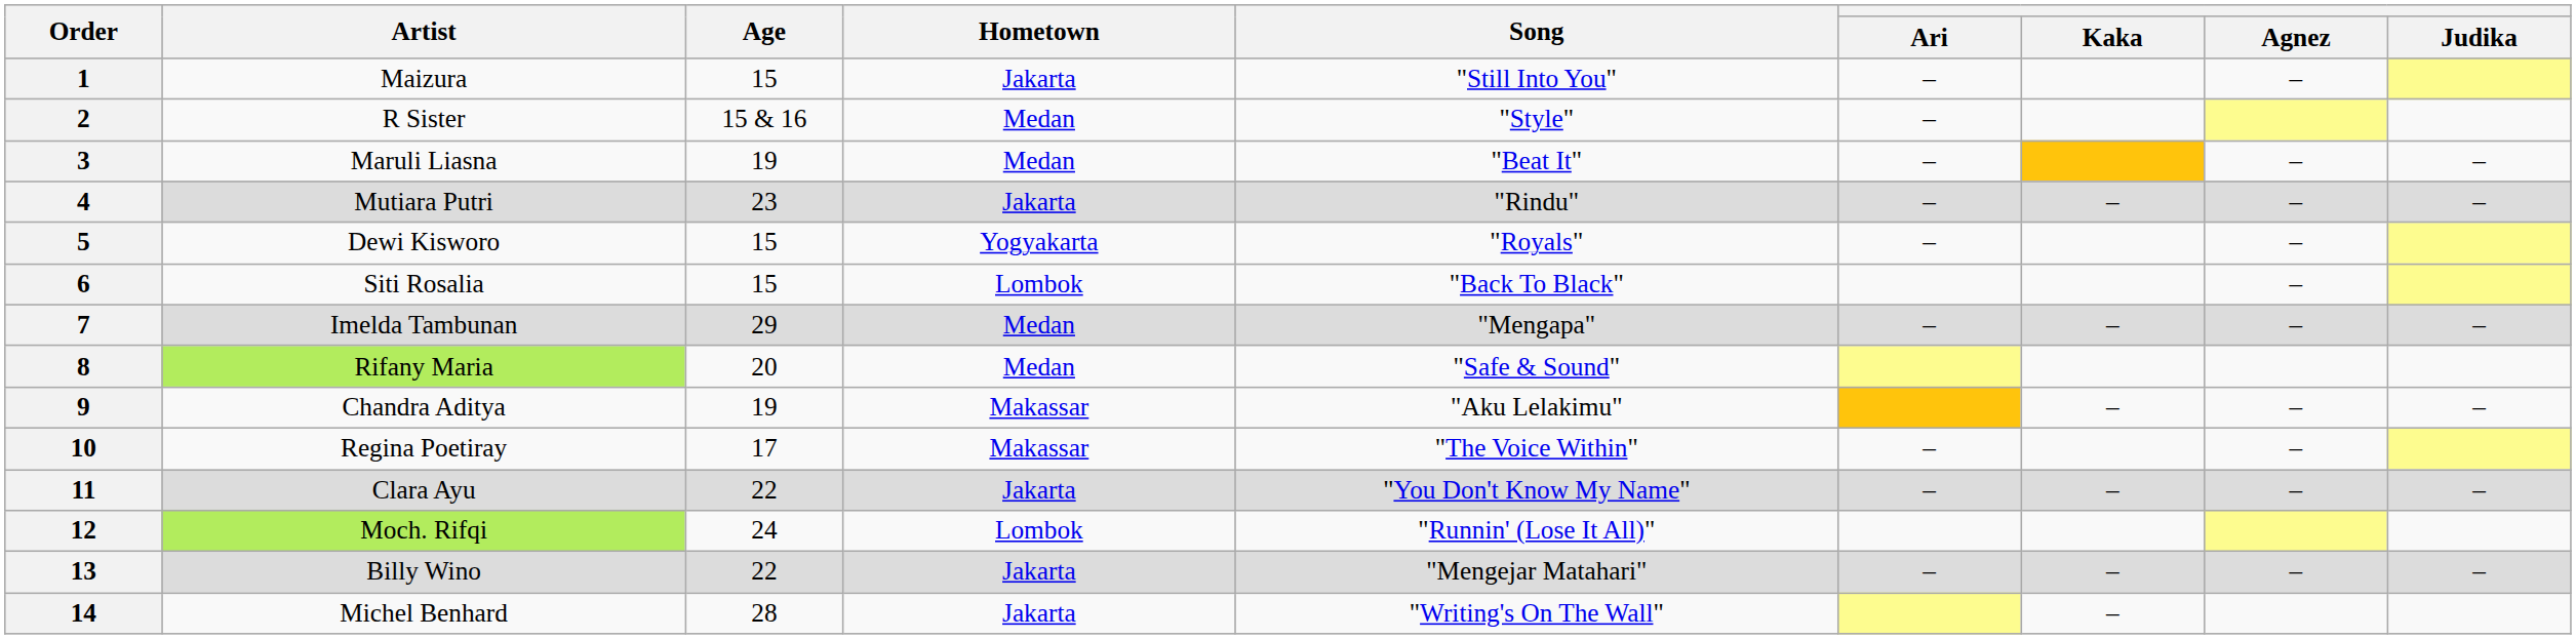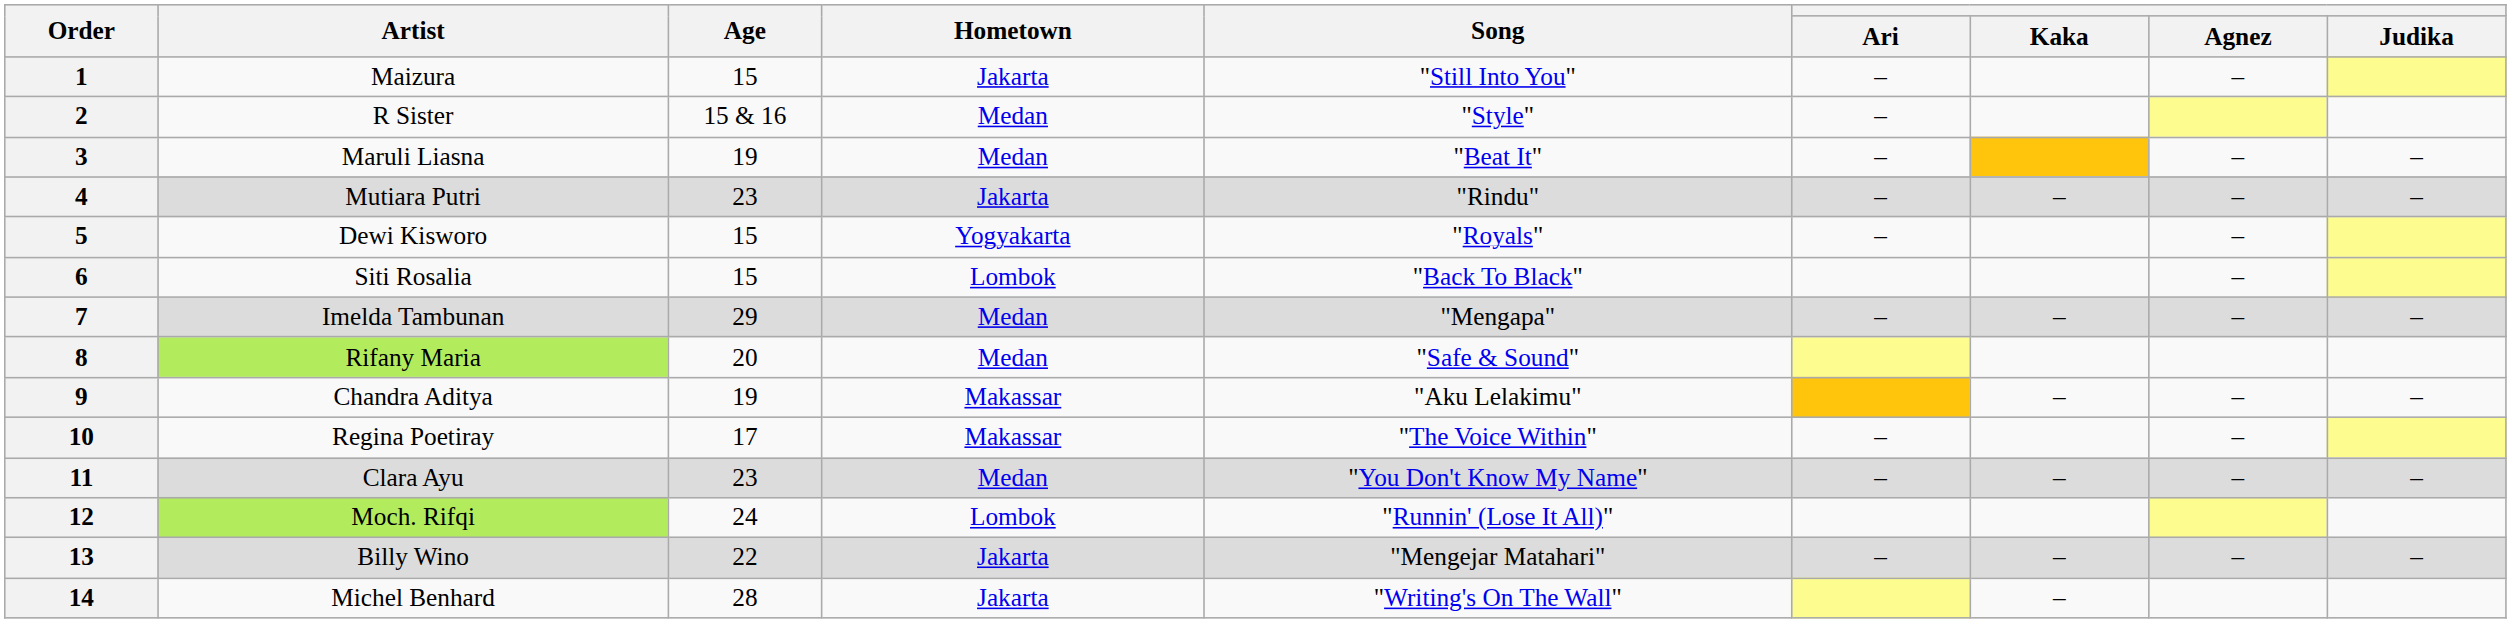 <table class="wikitable" style="text-align:center; width:100%;">
 <tr>
 <th scope="col" rowspan="2" width="06%">Order</th>
 <th scope="col" rowspan="2" width="20%">Artist</th>
 <th scope="col" rowspan="2" width="06%">Age</th>
 <th scope="col" rowspan="2" width="15%">Hometown</th>
 <th scope="col" rowspan="2" width="23%">Song</th>
 <th scope="col" colspan="4" width="28%"></th>
 </tr>
 <tr>
 <th style="width:07%;">Ari</th>
 <th style="width:07%;">Kaka</th>
 <th style="width:07%;">Agnez</th>
 <th style="width:07%;">Judika</th>
 </tr>
 <tr>
 <th>1</th>
 <td>Maizura</td>
 <td>15</td>
 <td><a href='#'>Jakarta</a></td>
 <td>"<a href='#'>Still Into You</a>"</td>
 <td>–</td>
 <td style="text-align:center;"><strong></strong></td>
 <td>–</td>
 <td style="background:#fdfc8f;text-align:center;"><strong></strong></td>
 </tr>
 <tr>
 <th>2</th>
 <td>R Sister</td>
 <td>15 & 16</td>
 <td><a href='#'>Medan</a></td>
 <td>"<a href='#'>Style</a>"</td>
 <td>–</td>
 <td style="text-align:center;"><strong></strong></td>
 <td style="background:#fdfc8f;text-align:center;"><strong></strong></td>
 <td style="text-align:center;"><strong></strong></td>
 </tr>
 <tr>
 <th>3</th>
 <td>Maruli Liasna</td>
 <td>19</td>
 <td><a href='#'>Medan</a></td>
 <td>"<a href='#'>Beat It</a>"</td>
 <td>–</td>
 <td style="background:#FFC40C;text-align:center;"><strong></strong></td>
 <td>–</td>
 <td>–</td>
 </tr>
 <tr>
 <th>4</th>
 <td style="background:#DCDCDC;">Mutiara Putri</td>
 <td style="background:#DCDCDC;">23</td>
 <td style="background:#DCDCDC;"><a href='#'>Jakarta</a></td>
 <td style="background:#DCDCDC;">"Rindu"</td>
 <td style="background:#DCDCDC;">–</td>
 <td style="background:#DCDCDC;">–</td>
 <td style="background:#DCDCDC;">–</td>
 <td style="background:#DCDCDC;">–</td>
 </tr>
 <tr>
 <th>5</th>
 <td>Dewi Kisworo</td>
 <td>15</td>
 <td><a href='#'>Yogyakarta</a></td>
 <td>"<a href='#'>Royals</a>"</td>
 <td>–</td>
 <td style="text-align:center;"><strong></strong></td>
 <td>–</td>
 <td style="background:#fdfc8f;text-align:center;"><strong></strong></td>
 </tr>
 <tr>
 <th>6</th>
 <td>Siti Rosalia</td>
 <td>15</td>
 <td><a href='#'>Lombok</a></td>
 <td>"<a href='#'>Back To Black</a>"</td>
 <td style="text-align:center;"><strong></strong></td>
 <td style="text-align:center;"><strong></strong></td>
 <td>–</td>
 <td style="background:#fdfc8f;text-align:center;"><strong></strong></td>
 </tr>
 <tr>
 <th>7</th>
 <td style="background:#DCDCDC;">Imelda Tambunan</td>
 <td style="background:#DCDCDC;">29</td>
 <td style="background:#DCDCDC;"><a href='#'>Medan</a></td>
 <td style="background:#DCDCDC;">"Mengapa"</td>
 <td style="background:#DCDCDC;">–</td>
 <td style="background:#DCDCDC;">–</td>
 <td style="background:#DCDCDC;">–</td>
 <td style="background:#DCDCDC;">–</td>
 </tr>
 <tr>
 <th>8</th>
 <td style="background:#B2EC5D">Rifany Maria</td>
 <td>20</td>
 <td><a href='#'>Medan</a></td>
 <td>"<a href='#'>Safe & Sound</a>"</td>
 <td style="background:#fdfc8f;text-align:center;"><strong></strong></td>
 <td style="text-align:center;"><strong></strong></td>
 <td style="text-align:center;"><strong></strong></td>
 <td style="text-align:center;"><strong></strong></td>
 </tr>
 <tr>
 <th>9</th>
 <td>Chandra Aditya</td>
 <td>19</td>
 <td><a href='#'>Makassar</a></td>
 <td>"Aku Lelakimu"</td>
 <td style="background:#FFC40C;text-align:center;"><strong></strong></td>
 <td>–</td>
 <td>–</td>
 <td>–</td>
 </tr>
 <tr>
 <th>10</th>
 <td>Regina Poetiray</td>
 <td>17</td>
 <td><a href='#'>Makassar</a></td>
 <td>"<a href='#'>The Voice Within</a>"</td>
 <td>–</td>
 <td style="text-align:center;"><strong></strong></td>
 <td>–</td>
 <td style="background:#fdfc8f;text-align:center;"><strong></strong></td>
 </tr>
 <tr>
 <th>11</th>
 <td style="background:#DCDCDC;">Clara Ayu</td>
-<td style="background:#DCDCDC;">22</td>
-<td style="background:#DCDCDC;"><a href='#'>Jakarta</a></td>
+<td style="background:#DCDCDC;">23</td>
+<td style="background:#DCDCDC;"><a href='#'>Medan</a></td>
 <td style="background:#DCDCDC;">"<a href='#'>You Don't Know My Name</a>"</td>
 <td style="background:#DCDCDC;">–</td>
 <td style="background:#DCDCDC;">–</td>
 <td style="background:#DCDCDC;">–</td>
 <td style="background:#DCDCDC;">–</td>
 </tr>
 <tr>
 <th>12</th>
 <td style="background:#B2EC5D">Moch. Rifqi</td>
 <td>24</td>
 <td><a href='#'>Lombok</a></td>
 <td>"<a href='#'>Runnin' (Lose It All)</a>"</td>
 <td style="text-align:center;"><strong></strong></td>
 <td style="text-align:center;"><strong></strong></td>
 <td style="background:#fdfc8f;text-align:center;"><strong></strong></td>
 <td style="text-align:center;"><strong></strong></td>
 </tr>
 <tr>
 <th>13</th>
 <td style="background:#DCDCDC;">Billy Wino</td>
 <td style="background:#DCDCDC;">22</td>
 <td style="background:#DCDCDC;"><a href='#'>Jakarta</a></td>
 <td style="background:#DCDCDC;">"Mengejar Matahari"</td>
 <td style="background:#DCDCDC;">–</td>
 <td style="background:#DCDCDC;">–</td>
 <td style="background:#DCDCDC;">–</td>
 <td style="background:#DCDCDC;">–</td>
 </tr>
 <tr>
 <th>14</th>
 <td>Michel Benhard</td>
 <td>28</td>
 <td><a href='#'>Jakarta</a></td>
 <td>"<a href='#'>Writing's On The Wall</a>"</td>
 <td style="background:#fdfc8f;text-align:center;"><strong></strong></td>
 <td>–</td>
 <td style="text-align:center;"><strong></strong></td>
 <td style="text-align:center;"><strong></strong></td>
 </tr>
 </table>
